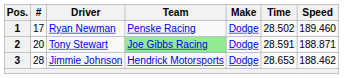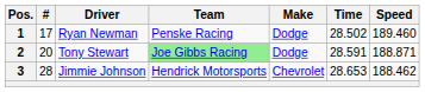 <table class="wikitable" style="font-size:95%">
 <tr>
 <th>Pos.</th>
 <th>#</th>
 <th>Driver</th>
 <th>Team</th>
 <th>Make</th>
 <th>Time</th>
 <th>Speed</th>
 </tr>
 <tr>
 <th>1</th>
 <td>17</td>
 <td><a href='#'>Ryan Newman</a></td>
 <td><a href='#'>Penske Racing</a></td>
 <td><a href='#'>Dodge</a></td>
 <td>28.502</td>
 <td>189.460</td>
 </tr>
 <tr>
 <th>2</th>
 <td>20</td>
 <td><a href='#'>Tony Stewart</a></td>
 <td style="background: lightgreen;"><a href='#'>Joe Gibbs Racing</a></td>
 <td><a href='#'>Dodge</a></td>
 <td>28.591</td>
 <td>188.871</td>
 </tr>
 <tr>
 <th>3</th>
 <td>28</td>
 <td><a href='#'>Jimmie Johnson</a></td>
 <td><a href='#'>Hendrick Motorsports</a></td>
-<td><a href='#'>Dodge</a></td>
+<td><a href='#'>Chevrolet</a></td>
 <td>28.653</td>
 <td>188.462</td>
 </tr>
 <tr>
 <th colspan="7"></th>
 </tr>
 </table>
